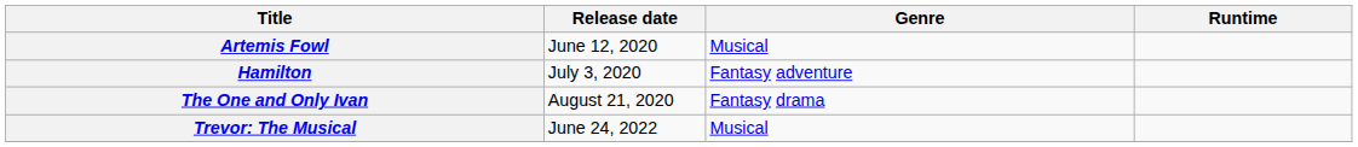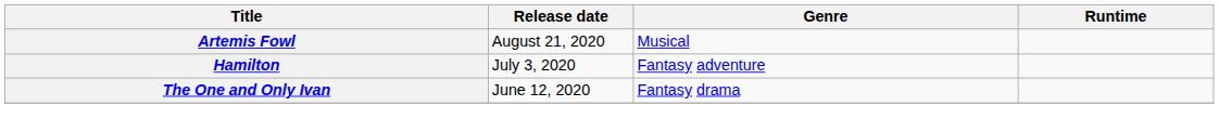 <table class="wikitable plainrowheaders sortable" style="width:99%;">
 <tr>
 <th scope="col" style="width:40%;">Title</th>
 <th scope="col" style="width:12%;">Release date</th>
 <th>Genre</th>
 <th>Runtime</th>
 </tr>
 <tr>
 <th scope="row"><em><a href='#'>Artemis Fowl</a></em></th>
-<td>June 12, 2020</td>
+<td>August 21, 2020</td>
 <td><a href='#'>Musical</a></td>
 <td></td>
 </tr>
 <tr>
 <th scope="row"><em><a href='#'>Hamilton</a></em></th>
 <td>July 3, 2020</td>
 <td><a href='#'>Fantasy</a> <a href='#'>adventure</a></td>
 <td></td>
 </tr>
 <tr>
 <th scope="row"><em><a href='#'>The One and Only Ivan</a></em></th>
-<td>August 21, 2020</td>
+<td>June 12, 2020</td>
 <td><a href='#'>Fantasy</a> <a href='#'>drama</a></td>
-<td></td>
-</tr>
-<tr>
-<th scope="row"><em><a href='#'>Trevor: The Musical</a></em></th>
-<td>June 24, 2022</td>
-<td><a href='#'>Musical</a></td>
 <td></td>
 </tr>
 <tr>
 </tr>
 </table>
